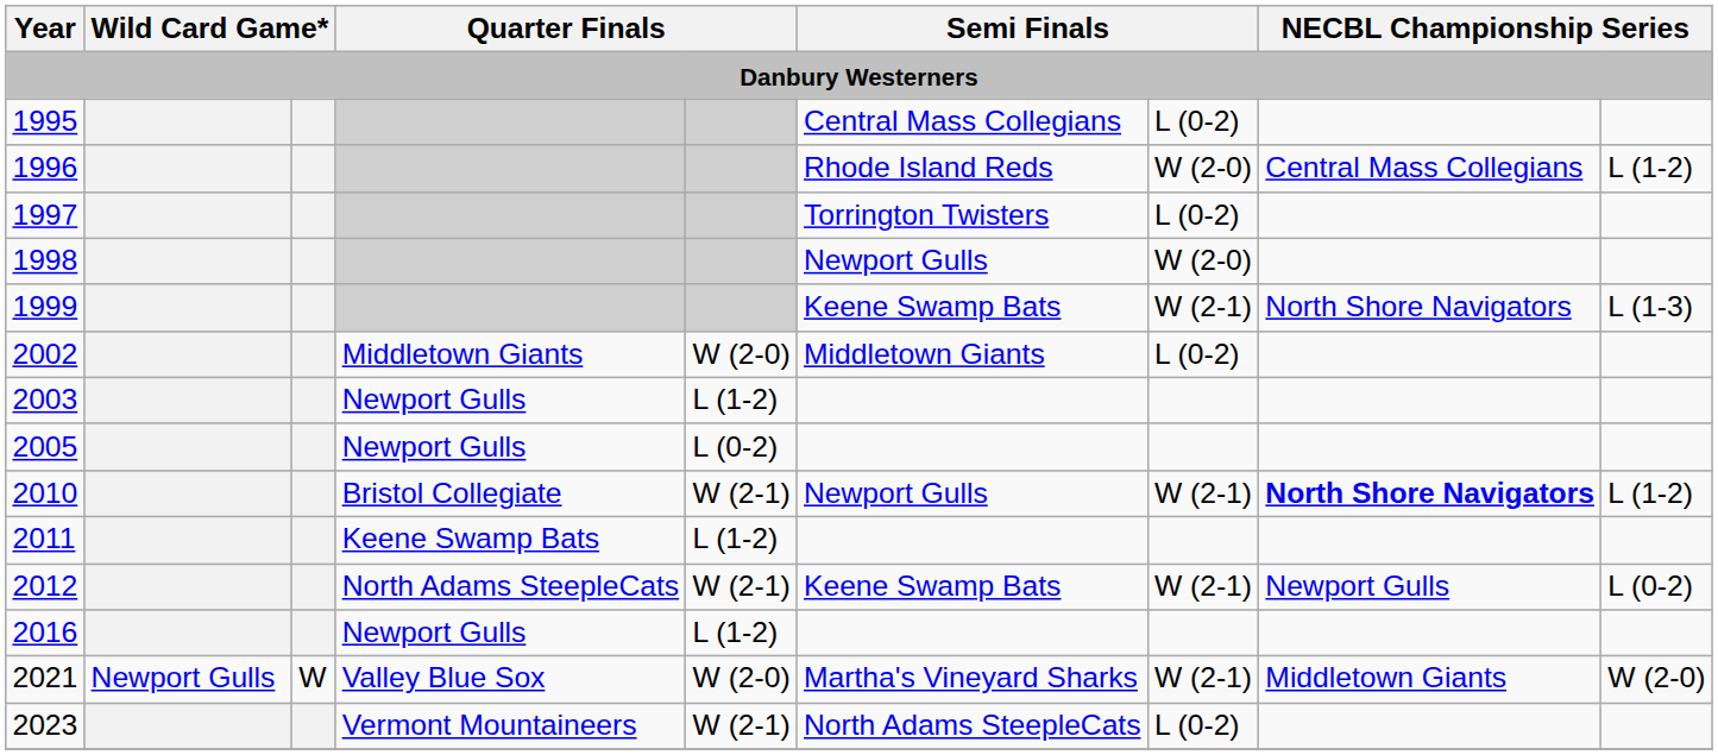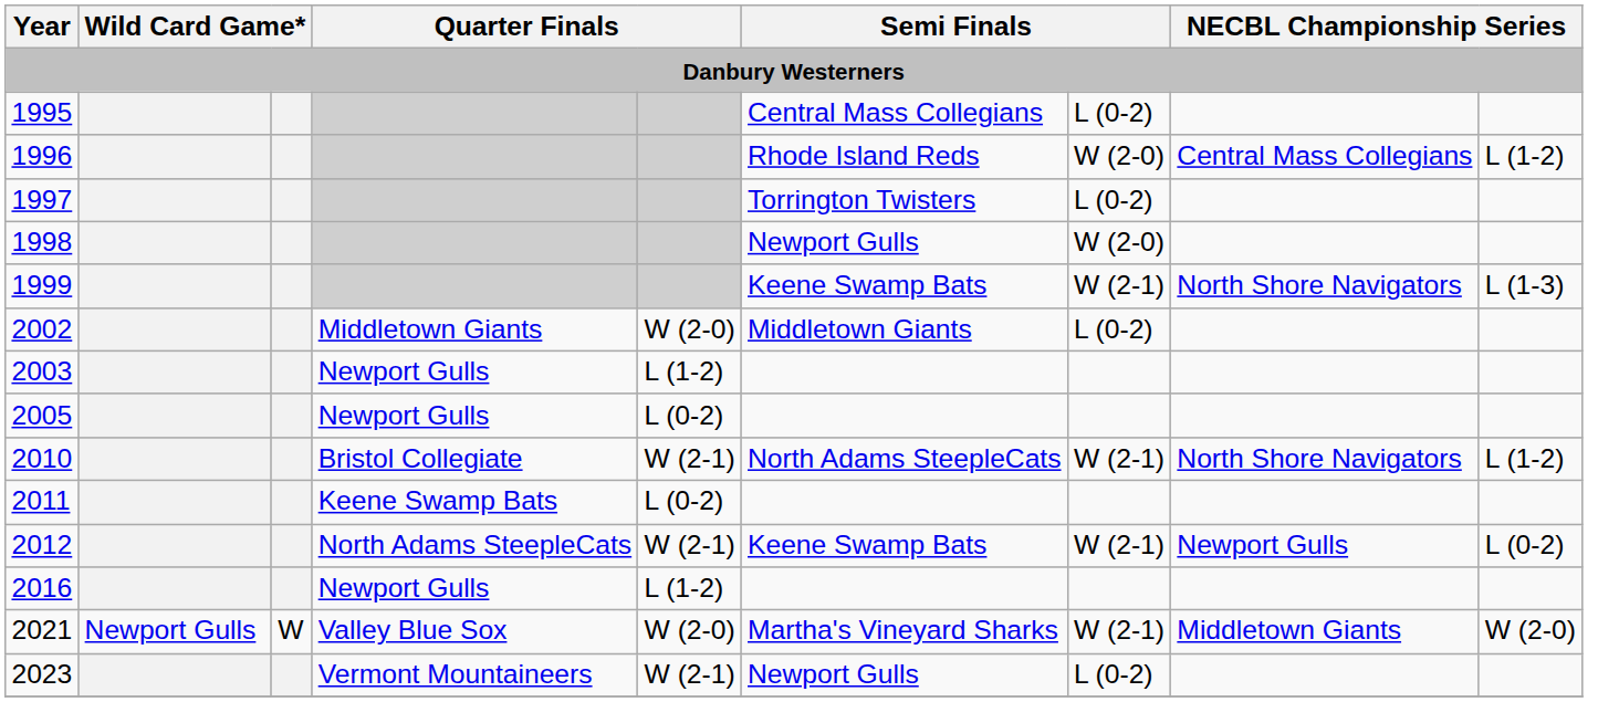 <table class="wikitable">
 <tr>
 <th>Year</th>
 <th colspan="2">Wild Card Game*</th>
 <th colspan=2>Quarter Finals</th>
 <th colspan=2>Semi Finals</th>
 <th colspan=2>NECBL Championship Series</th>
 </tr>
 <tr>
 <th colspan="9" style="background-color:silver"><span><small>Danbury Westerners</small></span></th>
 </tr>
 <tr>
 <td><a href='#'>1995</a></td>
 <th></th>
 <th></th>
 <th style="background-color:#cfcfcf;"></th>
 <th style="background-color:#cfcfcf;"></th>
 <td><a href='#'>Central Mass Collegians</a></td>
 <td>L (0-2)</td>
 <td></td>
 <td></td>
 </tr>
 <tr>
 <td><a href='#'>1996</a></td>
 <th></th>
 <th></th>
 <th style="background-color:#cfcfcf;"></th>
 <th style="background-color:#cfcfcf;"></th>
 <td><a href='#'>Rhode Island Reds</a></td>
 <td>W (2-0)</td>
 <td><a href='#'>Central Mass Collegians</a></td>
 <td>L (1-2)</td>
 </tr>
 <tr>
 <td><a href='#'>1997</a></td>
 <th></th>
 <th></th>
 <th style="background-color:#cfcfcf;"></th>
 <th style="background-color:#cfcfcf;"></th>
 <td><a href='#'>Torrington Twisters</a></td>
 <td>L (0-2)</td>
 <td></td>
 <td></td>
 </tr>
 <tr>
 <td><a href='#'>1998</a></td>
 <th></th>
 <th></th>
 <th style="background-color:#cfcfcf;"></th>
 <th style="background-color:#cfcfcf;"></th>
 <td><a href='#'>Newport Gulls</a></td>
 <td>W (2-0)</td>
 <td></td>
 <td></td>
 </tr>
 <tr>
 <td><a href='#'>1999</a></td>
 <th></th>
 <th></th>
 <th style="background-color:#cfcfcf;"></th>
 <th style="background-color:#cfcfcf;"></th>
 <td><a href='#'>Keene Swamp Bats</a></td>
 <td>W (2-1)</td>
 <td><a href='#'>North Shore Navigators</a></td>
 <td>L (1-3)</td>
 </tr>
 <tr>
 <td><a href='#'>2002</a></td>
 <th></th>
 <th></th>
 <td><a href='#'>Middletown Giants</a></td>
 <td>W (2-0)</td>
 <td><a href='#'>Middletown Giants</a></td>
 <td>L (0-2)</td>
 <td></td>
 <td></td>
 </tr>
 <tr>
 <td><a href='#'>2003</a></td>
 <th></th>
 <th></th>
 <td><a href='#'>Newport Gulls</a></td>
 <td>L (1-2)</td>
 <td></td>
 <td></td>
 <td></td>
 <td></td>
 </tr>
 <tr>
 <td><a href='#'>2005</a></td>
 <th></th>
 <th></th>
 <td><a href='#'>Newport Gulls</a></td>
 <td>L (0-2)</td>
 <td></td>
 <td></td>
 <td></td>
 <td></td>
 </tr>
 <tr>
 <td><a href='#'>2010</a></td>
 <th></th>
 <th></th>
 <td><a href='#'>Bristol Collegiate</a></td>
 <td>W (2-1)</td>
-<td><a href='#'>Newport Gulls</a></td>
+<td><a href='#'>North Adams SteepleCats</a></td>
 <td>W (2-1)</td>
-<td><strong><a href='#'>North Shore Navigators</a></strong></td>
+<td><a href='#'>North Shore Navigators</a></td>
 <td>L (1-2)</td>
 </tr>
 <tr>
 <td><a href='#'>2011</a></td>
 <th></th>
 <th></th>
 <td><a href='#'>Keene Swamp Bats</a></td>
-<td>L (1-2)</td>
+<td>L (0-2)</td>
 <td></td>
 <td></td>
 <td></td>
 <td></td>
 </tr>
 <tr>
 <td><a href='#'>2012</a></td>
 <th></th>
 <th></th>
 <td><a href='#'>North Adams SteepleCats</a></td>
 <td>W (2-1)</td>
 <td><a href='#'>Keene Swamp Bats</a></td>
 <td>W (2-1)</td>
 <td><a href='#'>Newport Gulls</a></td>
 <td>L (0-2)</td>
 </tr>
 <tr>
 <td><a href='#'>2016</a></td>
 <th></th>
 <th></th>
 <td><a href='#'>Newport Gulls</a></td>
 <td>L (1-2)</td>
 <td></td>
 <td></td>
 <td></td>
 <td></td>
 </tr>
 <tr>
 <td>2021</td>
 <td><a href='#'>Newport Gulls</a></td>
 <td>W</td>
 <td><a href='#'>Valley Blue Sox</a></td>
 <td>W (2-0)</td>
 <td><a href='#'>Martha's Vineyard Sharks</a></td>
 <td>W (2-1)</td>
 <td><a href='#'>Middletown Giants</a></td>
 <td>W (2-0)</td>
 </tr>
 <tr>
 <td>2023</td>
 <th></th>
 <th></th>
 <td><a href='#'>Vermont Mountaineers</a></td>
 <td>W (2-1)</td>
-<td><a href='#'>North Adams SteepleCats</a></td>
+<td><a href='#'>Newport Gulls</a></td>
 <td>L (0-2)</td>
 <td></td>
 <td></td>
 </tr>
 <tr>
 </tr>
 </table>
